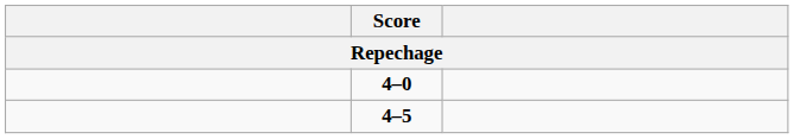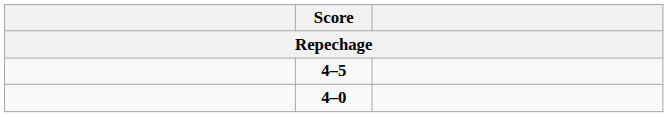 <table class="wikitable" style="text-align: left;">
 <tr>
 <th align="right" width="270"></th>
 <th width="65">Score</th>
 <th align="left" width="270"></th>
 </tr>
 <tr>
 <th colspan="3">Repechage</th>
 </tr>
 <tr>
+<td></td>
+<td align=center><strong>4–5</strong></td>
+<td><strong></strong></td>
+</tr>
+<tr>
 <td><strong></strong></td>
 <td align=center><strong>4–0</strong></td>
 <td></td>
 </tr>
-<tr>
-<td></td>
-<td align=center><strong>4–5</strong></td>
-<td><strong></strong></td>
-</tr>
 </table>
